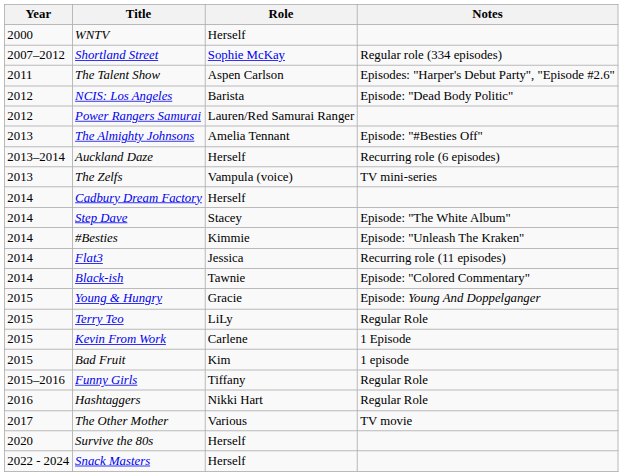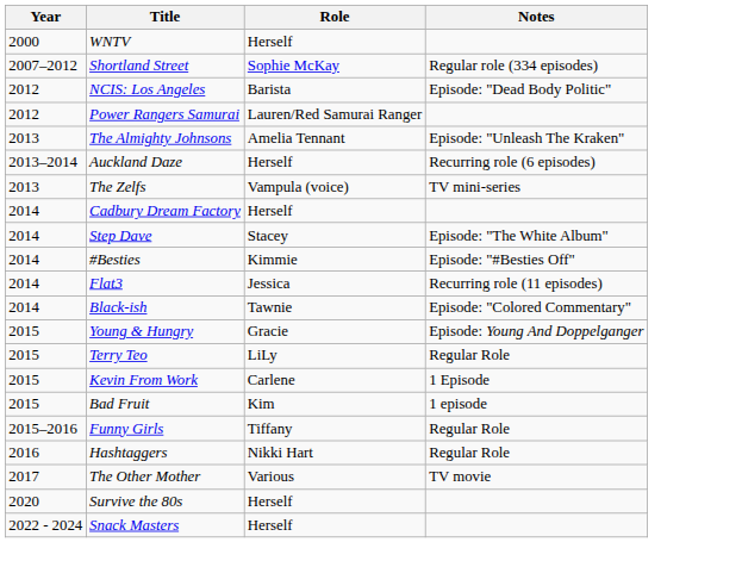 <table class="wikitable sortable">
 <tr>
 <th>Year</th>
 <th>Title</th>
 <th>Role</th>
 <th>Notes</th>
 </tr>
 <tr>
 <td>2000</td>
 <td><em>WNTV</em></td>
 <td>Herself</td>
 <td></td>
 </tr>
 <tr>
 <td>2007–2012</td>
 <td><em><a href='#'>Shortland Street</a></em></td>
 <td><a href='#'>Sophie McKay</a></td>
 <td>Regular role (334 episodes)</td>
 </tr>
 <tr>
-<td>2011</td>
-<td><em>The Talent Show</em></td>
-<td>Aspen Carlson</td>
-<td>Episodes: "Harper's Debut Party", "Episode #2.6"</td>
-</tr>
-<tr>
 <td>2012</td>
 <td><em><a href='#'>NCIS: Los Angeles</a></em></td>
 <td>Barista</td>
 <td>Episode: "Dead Body Politic"</td>
 </tr>
 <tr>
 <td>2012</td>
 <td><em><a href='#'>Power Rangers Samurai</a></em></td>
 <td>Lauren/Red Samurai Ranger</td>
 <td></td>
 </tr>
 <tr>
 <td>2013</td>
 <td><em><a href='#'>The Almighty Johnsons</a></em></td>
 <td>Amelia Tennant</td>
-<td>Episode: "#Besties Off"</td>
+<td>Episode: "Unleash The Kraken"</td>
 </tr>
 <tr>
 <td>2013–2014</td>
 <td><em>Auckland Daze</em></td>
 <td>Herself</td>
 <td>Recurring role (6 episodes)</td>
 </tr>
 <tr>
 <td>2013</td>
 <td><em>The Zelfs</em></td>
 <td>Vampula (voice)</td>
 <td>TV mini-series</td>
 </tr>
 <tr>
 <td>2014</td>
 <td><em><a href='#'>Cadbury Dream Factory</a></em></td>
 <td>Herself</td>
 <td></td>
 </tr>
 <tr>
 <td>2014</td>
 <td><em><a href='#'>Step Dave</a></em></td>
 <td>Stacey</td>
 <td>Episode: "The White Album"</td>
 </tr>
 <tr>
 <td>2014</td>
 <td><em>#Besties</em></td>
 <td>Kimmie</td>
-<td>Episode: "Unleash The Kraken"</td>
+<td>Episode: "#Besties Off"</td>
 </tr>
 <tr>
 <td>2014</td>
 <td><em><a href='#'>Flat3</a></em></td>
 <td>Jessica</td>
 <td>Recurring role (11 episodes)</td>
 </tr>
 <tr>
 <td>2014</td>
 <td><em><a href='#'>Black-ish</a></em></td>
 <td>Tawnie</td>
 <td>Episode: "Colored Commentary"</td>
 </tr>
 <tr>
 <td>2015</td>
 <td><em><a href='#'>Young & Hungry</a></em></td>
 <td>Gracie</td>
 <td>Episode: <em>Young And Doppelganger</em></td>
 </tr>
 <tr>
 <td>2015</td>
 <td><em><a href='#'>Terry Teo</a></em></td>
 <td>LiLy</td>
 <td>Regular Role</td>
 </tr>
 <tr>
 <td>2015</td>
 <td><em><a href='#'>Kevin From Work</a></em></td>
 <td>Carlene</td>
 <td>1 Episode</td>
 </tr>
 <tr>
 <td>2015</td>
 <td><em> Bad Fruit</em></td>
 <td>Kim</td>
 <td>1 episode</td>
 </tr>
 <tr>
 <td>2015–2016</td>
 <td><em><a href='#'>Funny Girls</a></em></td>
 <td>Tiffany</td>
 <td>Regular Role</td>
 </tr>
 <tr>
 <td>2016</td>
 <td><em>Hashtaggers</em></td>
 <td>Nikki Hart</td>
 <td>Regular Role</td>
 </tr>
 <tr>
 <td>2017</td>
 <td><em>The Other Mother</em></td>
 <td>Various</td>
 <td>TV movie</td>
 </tr>
 <tr>
 <td>2020</td>
 <td><em>Survive the 80s</em></td>
 <td>Herself</td>
 <td></td>
 </tr>
 <tr>
 <td>2022 - 2024</td>
 <td><em><a href='#'>Snack Masters</a></em></td>
 <td>Herself</td>
 <td></td>
 </tr>
 </table>
